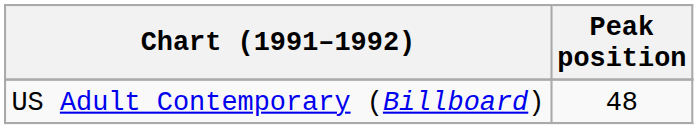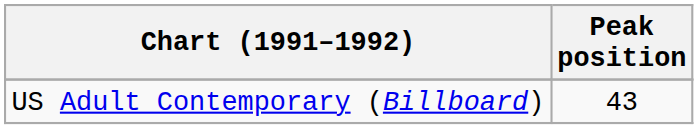 <table class="wikitable sortable">
 <tr>
 <th align="left">Chart (1991–1992)</th>
 <th align="center">Peak<br>position</th>
 </tr>
 <tr>
 </tr>
 <tr>
 <td>US <a href='#'>Adult Contemporary</a> (<em><a href='#'>Billboard</a></em>)</td>
-<td align="center">48</td>
+<td align="center">43</td>
 </tr>
 <tr>
 </tr>
 </table>
